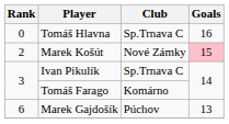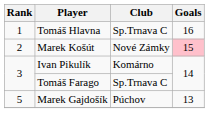 <table class="wikitable" style="text-align:center">
 <tr>
 <th>Rank</th>
 <th>Player</th>
 <th>Club</th>
 <th>Goals</th>
 </tr>
 <tr>
-<td rowspan="1">0</td>
+<td rowspan="1">1</td>
 <td align="left"> Tomáš Hlavna</td>
 <td align="left">Sp.Trnava C</td>
 <td>16</td>
 </tr>
 <tr>
 <td rowspan="1">2</td>
 <td align="left"> Marek Košút</td>
 <td align="left">Nové Zámky</td>
 <td style="background: pink;">15</td>
 </tr>
 <tr>
 <td rowspan="2">3</td>
 <td align="left"> Ivan Pikulík</td>
-<td align="left">Sp.Trnava C</td>
+<td align="left">Komárno</td>
 <td rowspan="2">14</td>
 </tr>
 <tr>
 <td align="left"> Tomáš Farago</td>
-<td align="left">Komárno</td>
+<td align="left">Sp.Trnava C</td>
 </tr>
 <tr>
-<td rowspan="1">6</td>
+<td rowspan="1">5</td>
 <td align="left"> Marek Gajdošík</td>
 <td align="left">Púchov</td>
 <td>13</td>
 </tr>
 <tr>
 </tr>
 </table>
